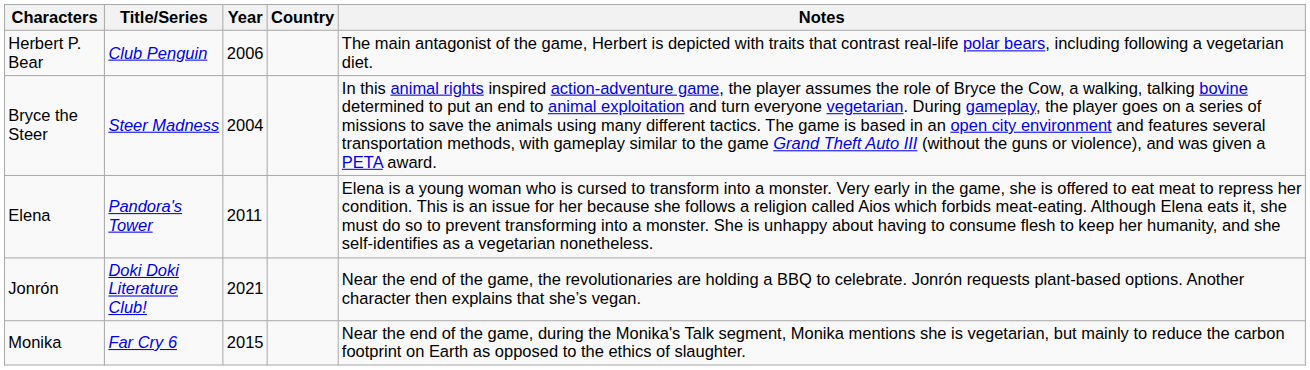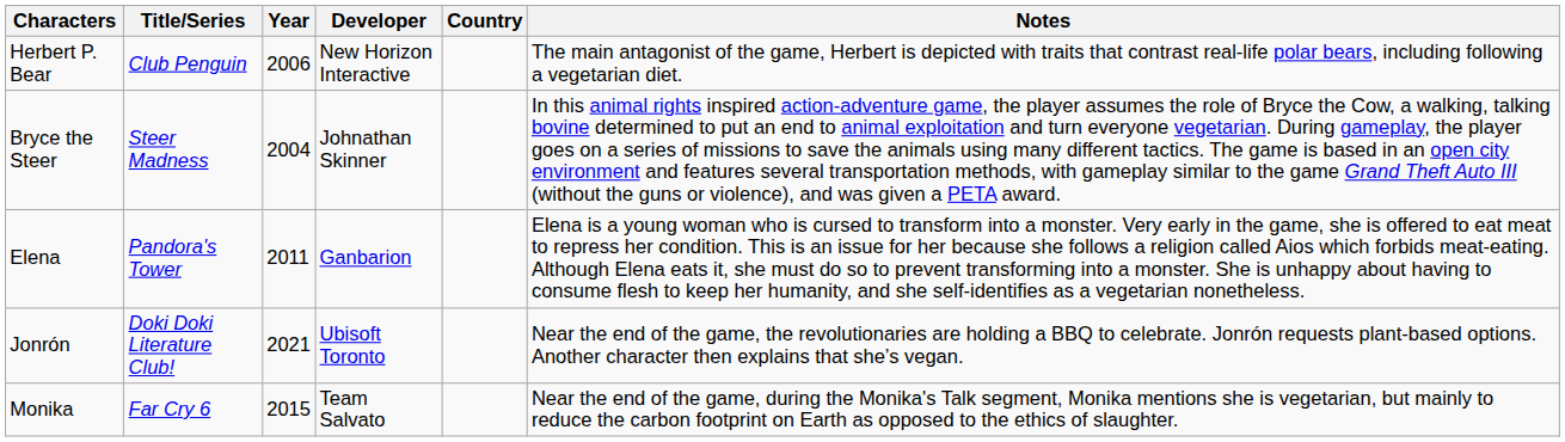 <table class="wikitable sortable" style="width: 100%">
 <tr>
 <th>Characters</th>
 <th>Title/Series</th>
 <th>Year</th>
+<th>Developer</th>
 <th>Country</th>
 <th>Notes</th>
 </tr>
 <tr>
 <td>Herbert P. Bear</td>
 <td><em><a href='#'>Club Penguin</a></em></td>
 <td>2006</td>
+<td>New Horizon Interactive</td>
 <td></td>
 <td>The main antagonist of the game, Herbert is depicted with traits that contrast real-life <a href='#'>polar bears</a>, including following a vegetarian diet.</td>
 </tr>
 <tr>
 <td>Bryce the Steer</td>
 <td><em><a href='#'>Steer Madness</a></em></td>
 <td>2004</td>
+<td>Johnathan Skinner</td>
 <td></td>
 <td>In this <a href='#'>animal rights</a> inspired <a href='#'>action-adventure game</a>, the player assumes the role of Bryce the Cow, a walking, talking <a href='#'>bovine</a> determined to put an end to <a href='#'>animal exploitation</a> and turn everyone <a href='#'>vegetarian</a>. During <a href='#'>gameplay</a>, the player goes on a series of missions to save the animals using many different tactics. The game is based in an <a href='#'>open city environment</a> and features several transportation methods, with gameplay similar to the game <em><a href='#'>Grand Theft Auto III</a></em> (without the guns or violence), and was given a <a href='#'>PETA</a> award.</td>
 </tr>
 <tr>
 <td>Elena</td>
 <td><em><a href='#'>Pandora's Tower</a></em></td>
 <td>2011</td>
+<td><a href='#'>Ganbarion</a></td>
 <td></td>
 <td>Elena is a young woman who is cursed to transform into a monster. Very early in the game, she is offered to eat meat to repress her condition. This is an issue for her because she follows a religion called Aios which forbids meat-eating. Although Elena eats it, she must do so to prevent transforming into a monster. She is unhappy about having to consume flesh to keep her humanity, and she self-identifies as a vegetarian nonetheless.</td>
 </tr>
 <tr>
 <td>Jonrón</td>
 <td><em><a href='#'>Doki Doki Literature Club!</a></em></td>
 <td>2021</td>
+<td><a href='#'>Ubisoft Toronto</a></td>
 <td></td>
 <td>Near the end of the game, the revolutionaries are holding a BBQ to celebrate. Jonrón requests plant-based options. Another character then explains that she’s vegan.</td>
 </tr>
 <tr>
 <td>Monika</td>
 <td><em><a href='#'>Far Cry 6</a></em></td>
 <td>2015</td>
+<td>Team Salvato</td>
 <td></td>
 <td>Near the end of the game, during the Monika's Talk segment, Monika mentions she is vegetarian, but mainly to reduce the carbon footprint on Earth as opposed to the ethics of slaughter.</td>
 </tr>
 </table>
